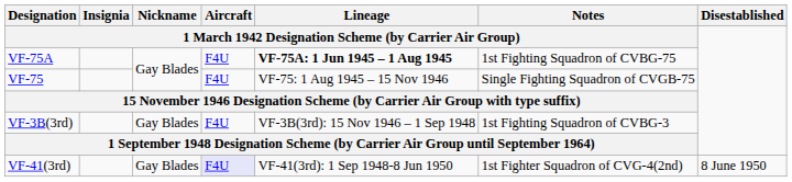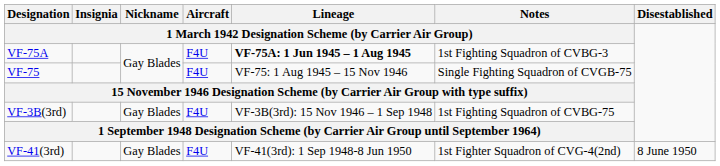 <table class="wikitable">
 <tr>
 <th>Designation</th>
 <th>Insignia</th>
 <th>Nickname</th>
 <th>Aircraft</th>
 <th>Lineage</th>
 <th>Notes</th>
 <th>Disestablished</th>
 </tr>
 <tr>
 <th colspan=6>1 March 1942 Designation Scheme (by Carrier Air Group)</th>
 </tr>
 <tr>
 <td><a href='#'>VF-75A</a></td>
 <td></td>
 <td rowspan="2">Gay Blades</td>
 <td><a href='#'>F4U</a></td>
 <td><strong>VF-75A: 1 Jun 1945 – 1 Aug 1945</strong></td>
-<td>1st Fighting Squadron of CVBG-75</td>
+<td>1st Fighting Squadron of CVBG-3</td>
 </tr>
 <tr>
 <td><a href='#'>VF-75</a></td>
 <td></td>
 <td><a href='#'>F4U</a></td>
 <td>VF-75: 1 Aug 1945 – 15 Nov 1946</td>
 <td>Single Fighting Squadron of CVGB-75</td>
 </tr>
 <tr>
 <th colspan=6>15 November 1946 Designation Scheme (by Carrier Air Group with type suffix)</th>
 </tr>
 <tr>
 <td><a href='#'>VF-3B</a>(3rd)</td>
 <td></td>
 <td>Gay Blades</td>
 <td><a href='#'>F4U</a></td>
 <td style="white-space: nowrap;">VF-3B(3rd): 15 Nov 1946 – 1 Sep 1948</td>
-<td>1st Fighting Squadron of CVBG-3</td>
+<td>1st Fighting Squadron of CVBG-75</td>
 </tr>
 <tr>
 <th colspan=6>1 September 1948 Designation Scheme (by Carrier Air Group until September 1964)</th>
 </tr>
 <tr>
 <td><a href='#'>VF-41</a>(3rd)</td>
 <td></td>
 <td>Gay Blades</td>
-<td style="background: lavender;"><a href='#'>F4U</a></td>
+<td><a href='#'>F4U</a></td>
 <td>VF-41(3rd): 1 Sep 1948-8 Jun 1950</td>
 <td>1st Fighter Squadron of CVG-4(2nd)</td>
 <td>8 June 1950</td>
 </tr>
 </table>
